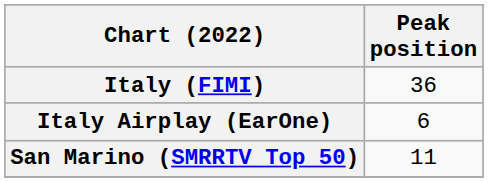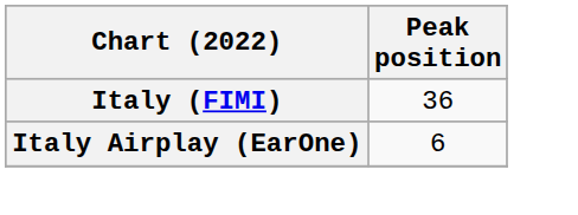 <table class="wikitable plainrowheaders sortable" style="text-align:center;">
 <tr>
 <th>Chart (2022)</th>
 <th>Peak<br>position</th>
 </tr>
 <tr>
 <th scope="row">Italy (<a href='#'>FIMI</a>)</th>
 <td>36</td>
 </tr>
 <tr>
 <th scope="row">Italy Airplay (EarOne)</th>
 <td>6</td>
 </tr>
 <tr>
-<th scope="row">San Marino (<a href='#'>SMRRTV Top 50</a>)</th>
-<td>11</td>
-</tr>
-<tr>
 </tr>
 </table>
